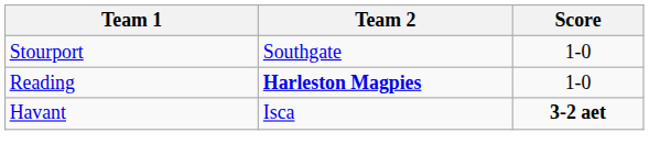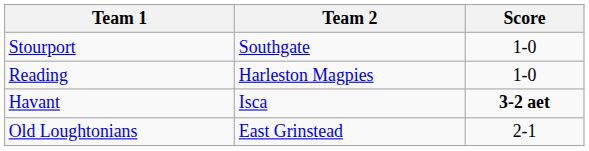 <table class="wikitable" style="font-size: 100%">
 <tr>
 <th width=200>Team 1</th>
 <th width=200>Team 2</th>
 <th width=100>Score</th>
 </tr>
 <tr>
 <td><a href='#'>Stourport</a></td>
 <td><a href='#'>Southgate</a></td>
 <td align=center>1-0</td>
 </tr>
 <tr>
 <td><a href='#'>Reading</a></td>
-<td><strong><a href='#'>Harleston Magpies</a></strong></td>
+<td><a href='#'>Harleston Magpies</a></td>
 <td align=center>1-0</td>
 </tr>
 <tr>
 <td><a href='#'>Havant</a></td>
 <td><a href='#'>Isca</a></td>
 <td align=center><strong>3-2 aet</strong></td>
 </tr>
+<tr>
+<td><a href='#'>Old Loughtonians</a></td>
+<td><a href='#'>East Grinstead</a></td>
+<td align=center>2-1</td>
+</tr>
 </table>
